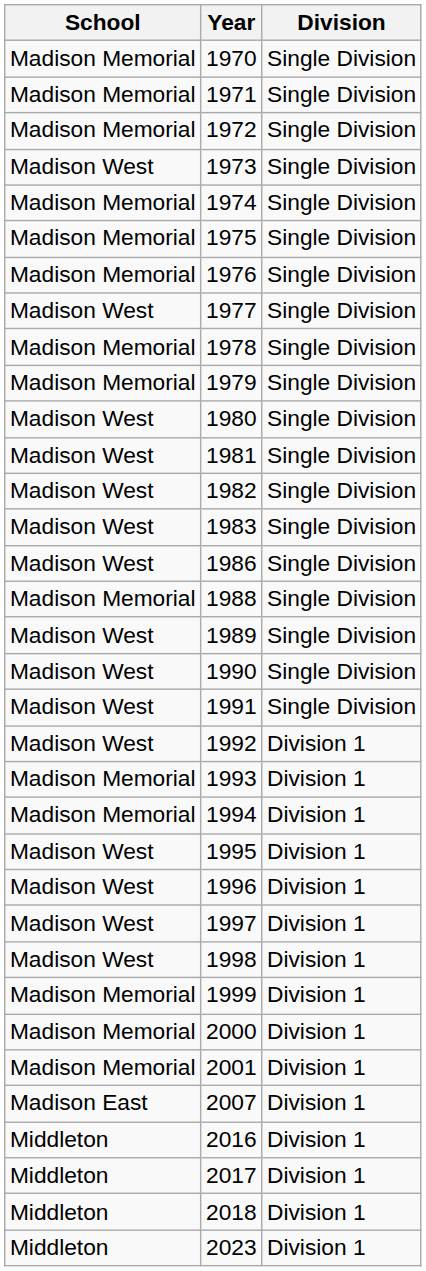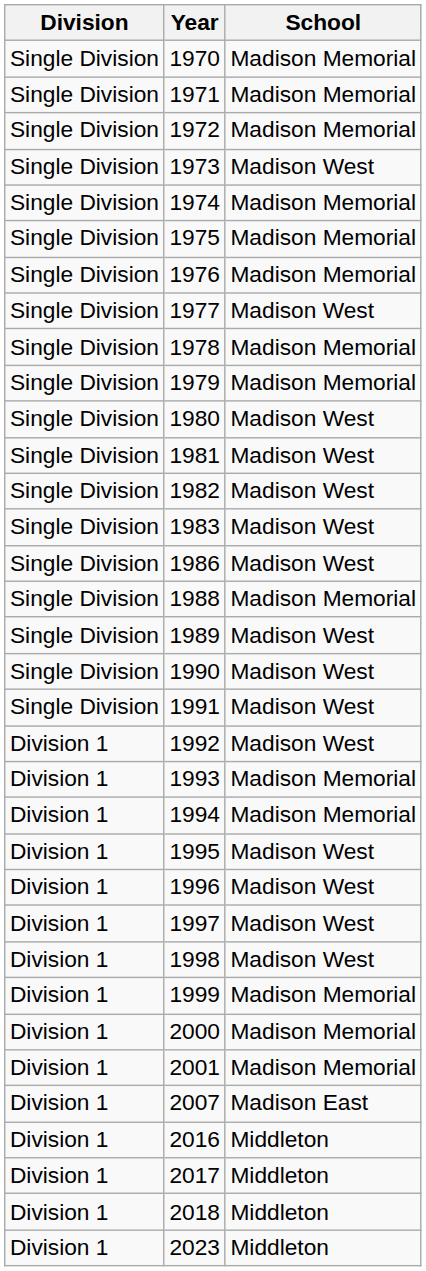 <table class="wikitable">
 <tr>
+<th>Division</th>
+<th>Year</th>
 <th>School</th>
-<th>Year</th>
-<th>Division</th>
 </tr>
 <tr>
+<td>Single Division</td>
+<td>1970</td>
 <td>Madison Memorial</td>
-<td>1970</td>
-<td>Single Division</td>
 </tr>
 <tr>
+<td>Single Division</td>
+<td>1971</td>
 <td>Madison Memorial</td>
-<td>1971</td>
-<td>Single Division</td>
 </tr>
 <tr>
+<td>Single Division</td>
+<td>1972</td>
 <td>Madison Memorial</td>
-<td>1972</td>
-<td>Single Division</td>
 </tr>
 <tr>
+<td>Single Division</td>
+<td>1973</td>
 <td>Madison West</td>
-<td>1973</td>
-<td>Single Division</td>
 </tr>
 <tr>
+<td>Single Division</td>
+<td>1974</td>
 <td>Madison Memorial</td>
-<td>1974</td>
-<td>Single Division</td>
 </tr>
 <tr>
+<td>Single Division</td>
+<td>1975</td>
 <td>Madison Memorial</td>
-<td>1975</td>
-<td>Single Division</td>
 </tr>
 <tr>
+<td>Single Division</td>
+<td>1976</td>
 <td>Madison Memorial</td>
-<td>1976</td>
-<td>Single Division</td>
 </tr>
 <tr>
+<td>Single Division</td>
+<td>1977</td>
 <td>Madison West</td>
-<td>1977</td>
-<td>Single Division</td>
 </tr>
 <tr>
+<td>Single Division</td>
+<td>1978</td>
 <td>Madison Memorial</td>
-<td>1978</td>
-<td>Single Division</td>
 </tr>
 <tr>
+<td>Single Division</td>
+<td>1979</td>
 <td>Madison Memorial</td>
-<td>1979</td>
-<td>Single Division</td>
 </tr>
 <tr>
+<td>Single Division</td>
+<td>1980</td>
 <td>Madison West</td>
-<td>1980</td>
-<td>Single Division</td>
 </tr>
 <tr>
+<td>Single Division</td>
+<td>1981</td>
 <td>Madison West</td>
-<td>1981</td>
-<td>Single Division</td>
 </tr>
 <tr>
+<td>Single Division</td>
+<td>1982</td>
 <td>Madison West</td>
-<td>1982</td>
-<td>Single Division</td>
 </tr>
 <tr>
+<td>Single Division</td>
+<td>1983</td>
 <td>Madison West</td>
-<td>1983</td>
-<td>Single Division</td>
 </tr>
 <tr>
+<td>Single Division</td>
+<td>1986</td>
 <td>Madison West</td>
-<td>1986</td>
-<td>Single Division</td>
 </tr>
 <tr>
+<td>Single Division</td>
+<td>1988</td>
 <td>Madison Memorial</td>
-<td>1988</td>
-<td>Single Division</td>
 </tr>
 <tr>
+<td>Single Division</td>
+<td>1989</td>
 <td>Madison West</td>
-<td>1989</td>
-<td>Single Division</td>
 </tr>
 <tr>
+<td>Single Division</td>
+<td>1990</td>
 <td>Madison West</td>
-<td>1990</td>
-<td>Single Division</td>
 </tr>
 <tr>
+<td>Single Division</td>
+<td>1991</td>
 <td>Madison West</td>
-<td>1991</td>
-<td>Single Division</td>
 </tr>
 <tr>
+<td>Division 1</td>
+<td>1992</td>
 <td>Madison West</td>
-<td>1992</td>
-<td>Division 1</td>
 </tr>
 <tr>
+<td>Division 1</td>
+<td>1993</td>
 <td>Madison Memorial</td>
-<td>1993</td>
-<td>Division 1</td>
 </tr>
 <tr>
+<td>Division 1</td>
+<td>1994</td>
 <td>Madison Memorial</td>
-<td>1994</td>
-<td>Division 1</td>
 </tr>
 <tr>
+<td>Division 1</td>
+<td>1995</td>
 <td>Madison West</td>
-<td>1995</td>
-<td>Division 1</td>
 </tr>
 <tr>
+<td>Division 1</td>
+<td>1996</td>
 <td>Madison West</td>
-<td>1996</td>
-<td>Division 1</td>
 </tr>
 <tr>
+<td>Division 1</td>
+<td>1997</td>
 <td>Madison West</td>
-<td>1997</td>
-<td>Division 1</td>
 </tr>
 <tr>
+<td>Division 1</td>
+<td>1998</td>
 <td>Madison West</td>
-<td>1998</td>
-<td>Division 1</td>
 </tr>
 <tr>
+<td>Division 1</td>
+<td>1999</td>
 <td>Madison Memorial</td>
-<td>1999</td>
-<td>Division 1</td>
 </tr>
 <tr>
+<td>Division 1</td>
+<td>2000</td>
 <td>Madison Memorial</td>
-<td>2000</td>
-<td>Division 1</td>
 </tr>
 <tr>
+<td>Division 1</td>
+<td>2001</td>
 <td>Madison Memorial</td>
-<td>2001</td>
-<td>Division 1</td>
 </tr>
 <tr>
+<td>Division 1</td>
+<td>2007</td>
 <td>Madison East</td>
-<td>2007</td>
-<td>Division 1</td>
 </tr>
 <tr>
+<td>Division 1</td>
+<td>2016</td>
 <td>Middleton</td>
-<td>2016</td>
-<td>Division 1</td>
 </tr>
 <tr>
+<td>Division 1</td>
+<td>2017</td>
 <td>Middleton</td>
-<td>2017</td>
-<td>Division 1</td>
 </tr>
 <tr>
+<td>Division 1</td>
+<td>2018</td>
 <td>Middleton</td>
-<td>2018</td>
-<td>Division 1</td>
 </tr>
 <tr>
+<td>Division 1</td>
+<td>2023</td>
 <td>Middleton</td>
-<td>2023</td>
-<td>Division 1</td>
 </tr>
 </table>
